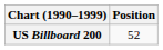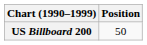 <table class="wikitable plainrowheaders">
 <tr>
 <th>Chart (1990–1999)</th>
 <th>Position</th>
 </tr>
 <tr>
 <th scope="row">US <em>Billboard</em> 200</th>
-<td style="text-align:center;">52</td>
+<td style="text-align:center;">50</td>
 </tr>
 </table>
